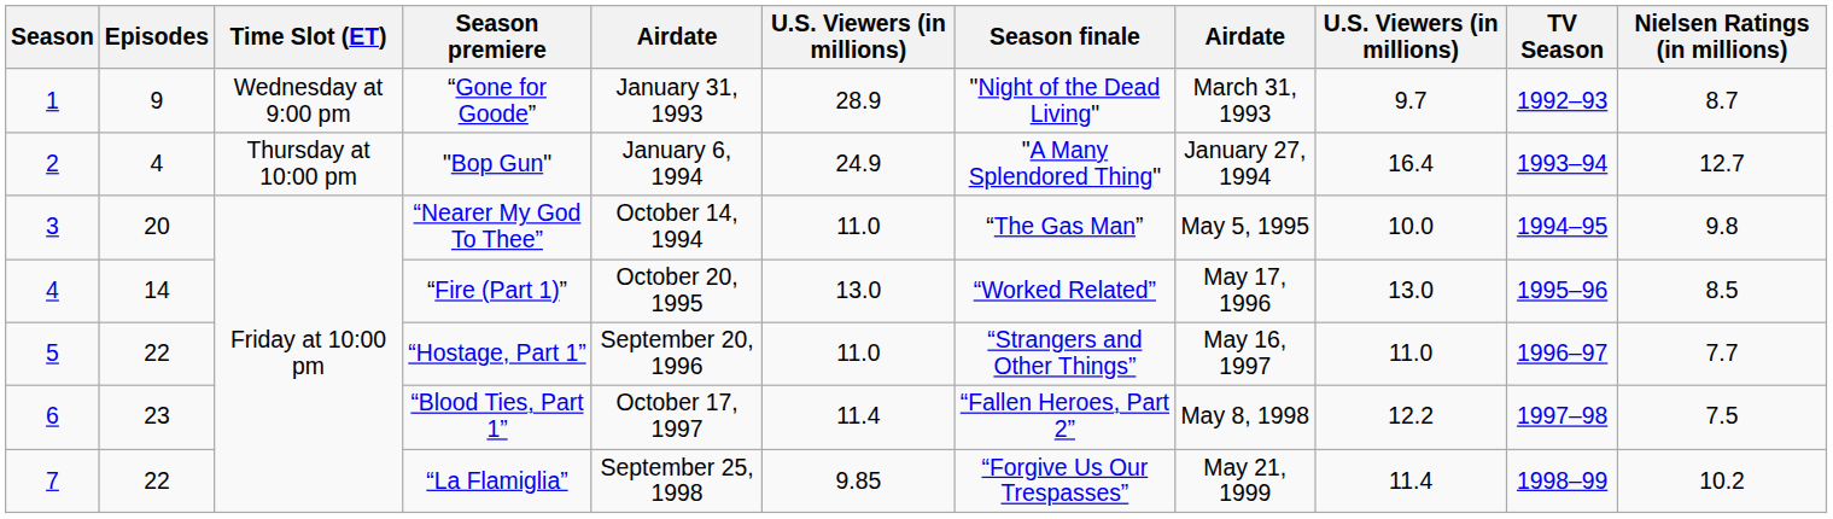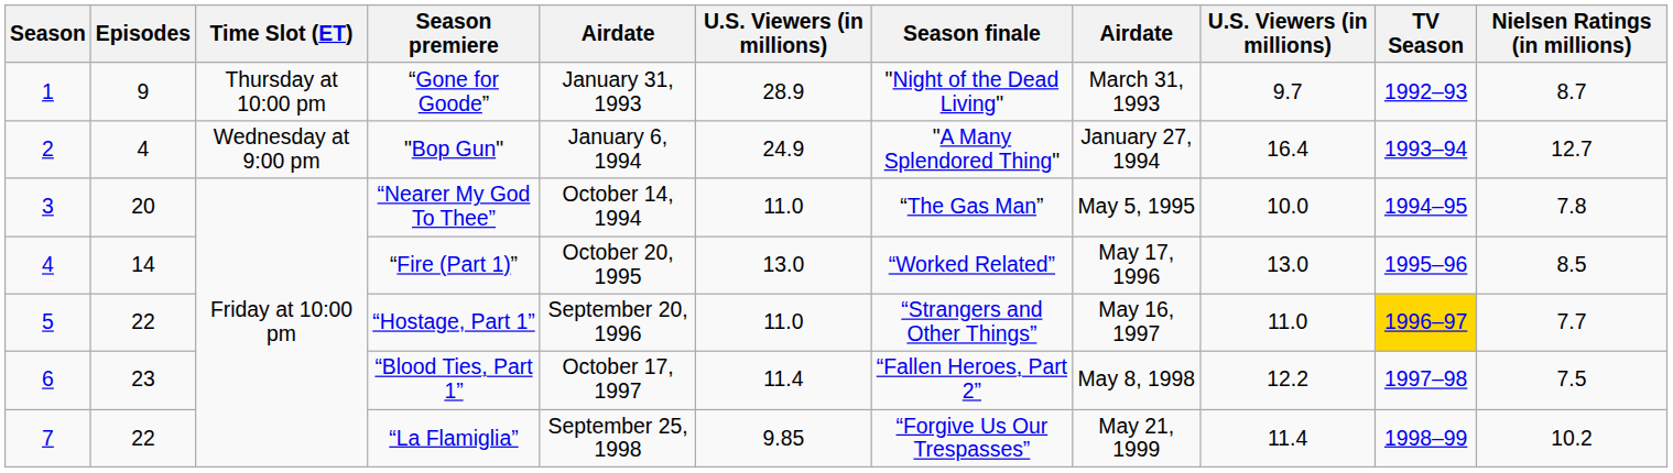 <table class="wikitable">
 <tr>
 <th>Season</th>
 <th>Episodes</th>
 <th>Time Slot (<a href='#'>ET</a>)</th>
 <th>Season premiere</th>
 <th>Airdate</th>
 <th>U.S. Viewers (in millions)</th>
 <th>Season finale</th>
 <th>Airdate</th>
 <th>U.S. Viewers (in millions)</th>
 <th>TV Season</th>
 <th>Nielsen Ratings (in millions)</th>
 </tr>
 <tr>
 <td style="text-align:center;"><a href='#'>1</a></td>
 <td style="text-align:center;">9</td>
-<td style="text-align:center;">Wednesday at 9:00 pm</td>
+<td style="text-align:center;">Thursday at 10:00 pm</td>
 <td style="text-align:center;">“<a href='#'>Gone for Goode</a>”</td>
 <td style="text-align:center;">January 31, 1993</td>
 <td style="text-align:center;">28.9</td>
 <td style="text-align:center;">"<a href='#'>Night of the Dead Living</a>"</td>
 <td style="text-align:center;">March 31, 1993</td>
 <td style="text-align:center;">9.7</td>
 <td style="text-align:center;"><a href='#'>1992–93</a></td>
 <td style="text-align:center;">8.7</td>
 </tr>
 <tr>
 <td style="text-align:center;"><a href='#'>2</a></td>
 <td style="text-align:center;">4</td>
-<td style="text-align:center;">Thursday at 10:00 pm</td>
+<td style="text-align:center;">Wednesday at 9:00 pm</td>
 <td style="text-align:center;">"<a href='#'>Bop Gun</a>"</td>
 <td style="text-align:center;">January 6, 1994</td>
 <td style="text-align:center;">24.9</td>
 <td style="text-align:center;">"<a href='#'>A Many Splendored Thing</a>"</td>
 <td style="text-align:center;">January 27, 1994</td>
 <td style="text-align:center;">16.4</td>
 <td style="text-align:center;"><a href='#'>1993–94</a></td>
 <td style="text-align:center;">12.7</td>
 </tr>
 <tr>
 <td style="text-align:center;"><a href='#'>3</a></td>
 <td style="text-align:center;">20</td>
 <td style="text-align:center;"  rowspan="5">Friday at 10:00 pm</td>
 <td style="text-align:center;"><a href='#'>“Nearer My God To Thee”</a></td>
 <td style="text-align:center;">October 14, 1994</td>
 <td style="text-align:center;">11.0</td>
 <td style="text-align:center;">“<a href='#'>The Gas Man</a>”</td>
 <td style="text-align:center;">May 5, 1995</td>
 <td style="text-align:center;">10.0</td>
 <td style="text-align:center;"><a href='#'>1994–95</a></td>
-<td style="text-align:center;">9.8</td>
+<td style="text-align:center;">7.8</td>
 </tr>
 <tr>
 <td style="text-align:center;"><a href='#'>4</a></td>
 <td style="text-align:center;">14</td>
 <td style="text-align:center;">“<a href='#'>Fire (Part 1)</a>”</td>
 <td style="text-align:center;">October 20, 1995</td>
 <td style="text-align:center;">13.0</td>
 <td style="text-align:center;"><a href='#'>“Worked Related”</a></td>
 <td style="text-align:center;">May 17, 1996</td>
 <td style="text-align:center;">13.0</td>
 <td style="text-align:center;"><a href='#'>1995–96</a></td>
 <td style="text-align:center;">8.5</td>
 </tr>
 <tr>
 <td style="text-align:center;"><a href='#'>5</a></td>
 <td style="text-align:center;">22</td>
 <td style="text-align:center;"><a href='#'>“Hostage, Part 1”</a></td>
 <td style="text-align:center;">September 20, 1996</td>
 <td style="text-align:center;">11.0</td>
 <td style="text-align:center;"><a href='#'>“Strangers and Other Things”</a></td>
 <td style="text-align:center;">May 16, 1997</td>
 <td style="text-align:center;">11.0</td>
-<td style="text-align:center;"><a href='#'>1996–97</a></td>
+<td style="background: gold; text-align:center;"><a href='#'>1996–97</a></td>
 <td style="text-align:center;">7.7</td>
 </tr>
 <tr>
 <td style="text-align:center;"><a href='#'>6</a></td>
 <td style="text-align:center;">23</td>
 <td style="text-align:center;"><a href='#'>“Blood Ties, Part 1”</a></td>
 <td style="text-align:center;">October 17, 1997</td>
 <td style="text-align:center;">11.4</td>
 <td style="text-align:center;"><a href='#'>“Fallen Heroes, Part 2”</a></td>
 <td style="text-align:center;">May 8, 1998</td>
 <td style="text-align:center;">12.2</td>
 <td style="text-align:center;"><a href='#'>1997–98</a></td>
 <td style="text-align:center;">7.5</td>
 </tr>
 <tr>
 <td style="text-align:center;"><a href='#'>7</a></td>
 <td style="text-align:center;">22</td>
 <td style="text-align:center;"><a href='#'>“La Flamiglia”</a></td>
 <td style="text-align:center;">September 25, 1998</td>
 <td style="text-align:center;">9.85</td>
 <td style="text-align:center;"><a href='#'>“Forgive Us Our Trespasses”</a></td>
 <td style="text-align:center;">May 21, 1999</td>
 <td style="text-align:center;">11.4</td>
 <td style="text-align:center;"><a href='#'>1998–99</a></td>
 <td style="text-align:center;">10.2</td>
 </tr>
 </table>
